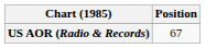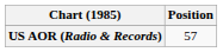 <table class="wikitable plainrowheaders" style="text-align:center">
 <tr>
 <th>Chart (1985)</th>
 <th>Position</th>
 </tr>
 <tr>
 </tr>
 <tr>
 <th scope="row">US AOR (<em>Radio & Records</em>)</th>
-<td>67</td>
+<td>57</td>
 </tr>
 </table>
